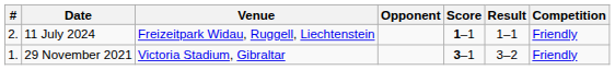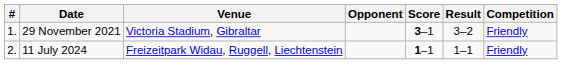 <table class="wikitable" style="font-size:85%;">
 <tr>
 <th>#</th>
 <th>Date</th>
 <th>Venue</th>
 <th>Opponent</th>
 <th>Score</th>
 <th>Result</th>
 <th>Competition</th>
 </tr>
 <tr>
+<td>1.</td>
+<td>29 November 2021</td>
+<td><a href='#'>Victoria Stadium</a>, <a href='#'>Gibraltar</a></td>
+<td></td>
+<td align=center><strong>3</strong>–1</td>
+<td align=center>3–2</td>
+<td><a href='#'>Friendly</a></td>
+</tr>
+<tr>
 <td>2.</td>
 <td>11 July 2024</td>
 <td><a href='#'>Freizeitpark Widau</a>,  <a href='#'>Ruggell</a>, <a href='#'>Liechtenstein</a></td>
 <td></td>
 <td align=center><strong>1</strong>–1</td>
 <td align=center>1–1</td>
 <td><a href='#'>Friendly</a></td>
 </tr>
-<tr>
-<td>1.</td>
-<td>29 November 2021</td>
-<td><a href='#'>Victoria Stadium</a>, <a href='#'>Gibraltar</a></td>
-<td></td>
-<td align=center><strong>3</strong>–1</td>
-<td align=center>3–2</td>
-<td><a href='#'>Friendly</a></td>
-</tr>
 </table>
